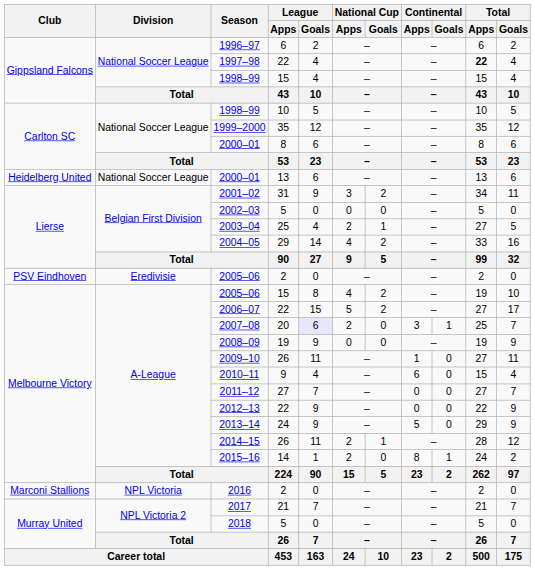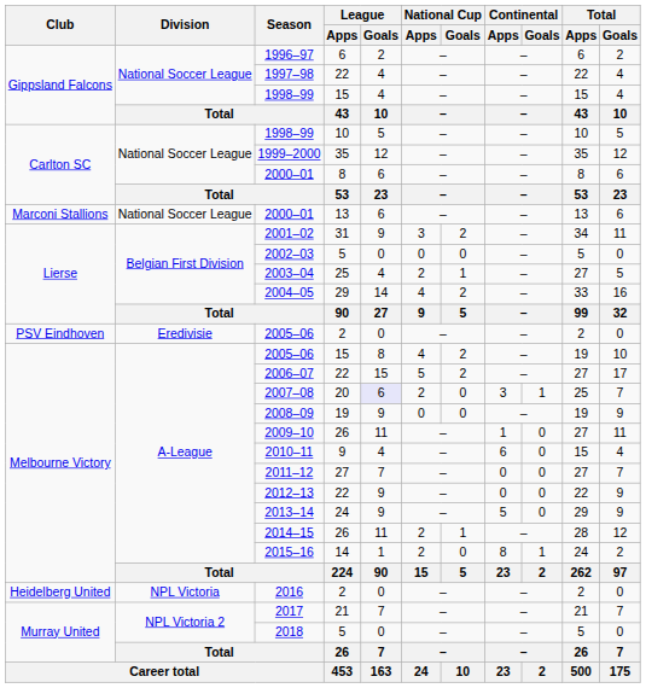 <table class="wikitable" style="text-align: center;">
 <tr>
 <th rowspan="2">Club</th>
 <th rowspan="2">Division</th>
 <th rowspan="2">Season</th>
 <th colspan="2">League</th>
 <th colspan="2">National Cup</th>
 <th colspan="2">Continental</th>
 <th colspan="2">Total</th>
 </tr>
 <tr>
 <th>Apps</th>
 <th>Goals</th>
 <th>Apps</th>
 <th>Goals</th>
 <th>Apps</th>
 <th>Goals</th>
 <th>Apps</th>
 <th>Goals</th>
 </tr>
 <tr>
 <td rowspan="4"><a href='#'>Gippsland Falcons</a></td>
 <td rowspan="3"><a href='#'>National Soccer League</a></td>
 <td><a href='#'>1996–97</a></td>
 <td>6</td>
 <td>2</td>
 <td colspan=2>–</td>
 <td colspan=2>–</td>
 <td>6</td>
 <td>2</td>
 </tr>
 <tr>
 <td><a href='#'>1997–98</a></td>
 <td>22</td>
 <td>4</td>
 <td colspan=2>–</td>
 <td colspan=2>–</td>
-<td><strong>22</strong></td>
+<td>22</td>
 <td>4</td>
 </tr>
 <tr>
 <td><a href='#'>1998–99</a></td>
 <td>15</td>
 <td>4</td>
 <td colspan=2>–</td>
 <td colspan=2>–</td>
 <td>15</td>
 <td>4</td>
 </tr>
 <tr>
 <th colspan="2">Total</th>
 <th>43</th>
 <th>10</th>
 <th colspan=2>–</th>
 <th colspan=2>–</th>
 <th>43</th>
 <th>10</th>
 </tr>
 <tr>
 <td rowspan="4"><a href='#'>Carlton SC</a></td>
 <td rowspan="3">National Soccer League</td>
 <td><a href='#'>1998–99</a></td>
 <td>10</td>
 <td>5</td>
 <td colspan=2>–</td>
 <td colspan=2>–</td>
 <td>10</td>
 <td>5</td>
 </tr>
 <tr>
 <td><a href='#'>1999–2000</a></td>
 <td>35</td>
 <td>12</td>
 <td colspan=2>–</td>
 <td colspan=2>–</td>
 <td>35</td>
 <td>12</td>
 </tr>
 <tr>
 <td><a href='#'>2000–01</a></td>
 <td>8</td>
 <td>6</td>
 <td colspan=2>–</td>
 <td colspan=2>–</td>
 <td>8</td>
 <td>6</td>
 </tr>
 <tr>
 <th colspan="2">Total</th>
 <th>53</th>
 <th>23</th>
 <th colspan=2>–</th>
 <th colspan=2>–</th>
 <th>53</th>
 <th>23</th>
 </tr>
 <tr>
-<td><a href='#'>Heidelberg United</a></td>
+<td><a href='#'>Marconi Stallions</a></td>
 <td>National Soccer League</td>
 <td><a href='#'>2000–01</a></td>
 <td>13</td>
 <td>6</td>
 <td colspan=2>–</td>
 <td colspan=2>–</td>
 <td>13</td>
 <td>6</td>
 </tr>
 <tr>
 <td rowspan="5"><a href='#'>Lierse</a></td>
 <td rowspan="4"><a href='#'>Belgian First Division</a></td>
 <td><a href='#'>2001–02</a></td>
 <td>31</td>
 <td>9</td>
 <td>3</td>
 <td>2</td>
 <td colspan=2>–</td>
 <td>34</td>
 <td>11</td>
 </tr>
 <tr>
 <td><a href='#'>2002–03</a></td>
 <td>5</td>
 <td>0</td>
 <td>0</td>
 <td>0</td>
 <td colspan=2>–</td>
 <td>5</td>
 <td>0</td>
 </tr>
 <tr>
 <td><a href='#'>2003–04</a></td>
 <td>25</td>
 <td>4</td>
 <td>2</td>
 <td>1</td>
 <td colspan=2>–</td>
 <td>27</td>
 <td>5</td>
 </tr>
 <tr>
 <td><a href='#'>2004–05</a></td>
 <td>29</td>
 <td>14</td>
 <td>4</td>
 <td>2</td>
 <td colspan=2>–</td>
 <td>33</td>
 <td>16</td>
 </tr>
 <tr>
 <th colspan="2">Total</th>
 <th>90</th>
 <th>27</th>
 <th>9</th>
 <th>5</th>
 <th colspan=2>–</th>
 <th>99</th>
 <th>32</th>
 </tr>
 <tr>
 <td><a href='#'>PSV Eindhoven</a></td>
 <td><a href='#'>Eredivisie</a></td>
 <td><a href='#'>2005–06</a></td>
 <td>2</td>
 <td>0</td>
 <td colspan=2>–</td>
 <td colspan=2>–</td>
 <td>2</td>
 <td>0</td>
 </tr>
 <tr>
 <td rowspan="12"><a href='#'>Melbourne Victory</a></td>
 <td rowspan="11"><a href='#'>A-League</a></td>
 <td><a href='#'>2005–06</a></td>
 <td>15</td>
 <td>8</td>
 <td>4</td>
 <td>2</td>
 <td colspan=2>–</td>
 <td>19</td>
 <td>10</td>
 </tr>
 <tr>
 <td><a href='#'>2006–07</a></td>
 <td>22</td>
 <td>15</td>
 <td>5</td>
 <td>2</td>
 <td colspan=2>–</td>
 <td>27</td>
 <td>17</td>
 </tr>
 <tr>
 <td><a href='#'>2007–08</a></td>
 <td>20</td>
 <td style="background: lavender;">6</td>
 <td>2</td>
 <td>0</td>
 <td>3</td>
 <td>1</td>
 <td>25</td>
 <td>7</td>
 </tr>
 <tr>
 <td><a href='#'>2008–09</a></td>
 <td>19</td>
 <td>9</td>
 <td>0</td>
 <td>0</td>
 <td colspan=2>–</td>
 <td>19</td>
 <td>9</td>
 </tr>
 <tr>
 <td><a href='#'>2009–10</a></td>
 <td>26</td>
 <td>11</td>
 <td colspan=2>–</td>
 <td>1</td>
 <td>0</td>
 <td>27</td>
 <td>11</td>
 </tr>
 <tr>
 <td><a href='#'>2010–11</a></td>
 <td>9</td>
 <td>4</td>
 <td colspan=2>–</td>
 <td>6</td>
 <td>0</td>
 <td>15</td>
 <td>4</td>
 </tr>
 <tr>
 <td><a href='#'>2011–12</a></td>
 <td>27</td>
 <td>7</td>
 <td colspan=2>–</td>
 <td>0</td>
 <td>0</td>
 <td>27</td>
 <td>7</td>
 </tr>
 <tr>
 <td><a href='#'>2012–13</a></td>
 <td>22</td>
 <td>9</td>
 <td colspan=2>–</td>
 <td>0</td>
 <td>0</td>
 <td>22</td>
 <td>9</td>
 </tr>
 <tr>
 <td><a href='#'>2013–14</a></td>
 <td>24</td>
 <td>9</td>
 <td colspan=2>–</td>
 <td>5</td>
 <td>0</td>
 <td>29</td>
 <td>9</td>
 </tr>
 <tr>
 <td><a href='#'>2014–15</a></td>
 <td>26</td>
 <td>11</td>
 <td>2</td>
 <td>1</td>
 <td colspan=2>–</td>
 <td>28</td>
 <td>12</td>
 </tr>
 <tr>
 <td><a href='#'>2015–16</a></td>
 <td>14</td>
 <td>1</td>
 <td>2</td>
 <td>0</td>
 <td>8</td>
 <td>1</td>
 <td>24</td>
 <td>2</td>
 </tr>
 <tr>
 <th colspan="2">Total</th>
 <th>224</th>
 <th>90</th>
 <th>15</th>
 <th>5</th>
 <th>23</th>
 <th>2</th>
 <th>262</th>
 <th>97</th>
 </tr>
 <tr>
-<td><a href='#'>Marconi Stallions</a></td>
+<td><a href='#'>Heidelberg United</a></td>
 <td><a href='#'>NPL Victoria</a></td>
 <td><a href='#'>2016</a></td>
 <td>2</td>
 <td>0</td>
 <td colspan=2>–</td>
 <td colspan=2>–</td>
 <td>2</td>
 <td>0</td>
 </tr>
 <tr>
 <td rowspan="3"><a href='#'>Murray United</a></td>
 <td rowspan="2"><a href='#'>NPL Victoria 2</a></td>
 <td><a href='#'>2017</a></td>
 <td>21</td>
 <td>7</td>
 <td colspan=2>–</td>
 <td colspan=2>–</td>
 <td>21</td>
 <td>7</td>
 </tr>
 <tr>
 <td><a href='#'>2018</a></td>
 <td>5</td>
 <td>0</td>
 <td colspan=2>–</td>
 <td colspan=2>–</td>
 <td>5</td>
 <td>0</td>
 </tr>
 <tr>
 <th colspan="2">Total</th>
 <th>26</th>
 <th>7</th>
 <th colspan=2>–</th>
 <th colspan=2>–</th>
 <th>26</th>
 <th>7</th>
 </tr>
 <tr>
 <th colspan="3">Career total</th>
 <th>453</th>
 <th>163</th>
 <th>24</th>
 <th>10</th>
 <th>23</th>
 <th>2</th>
 <th>500</th>
 <th>175</th>
 </tr>
 </table>
